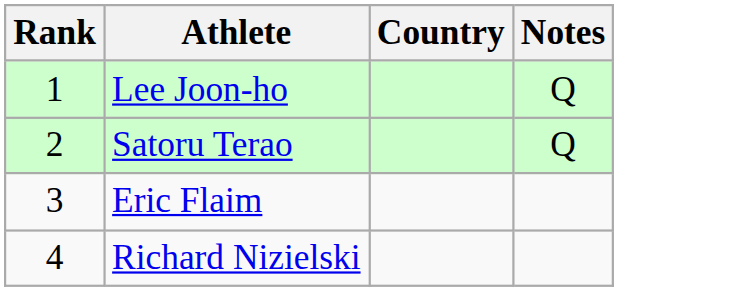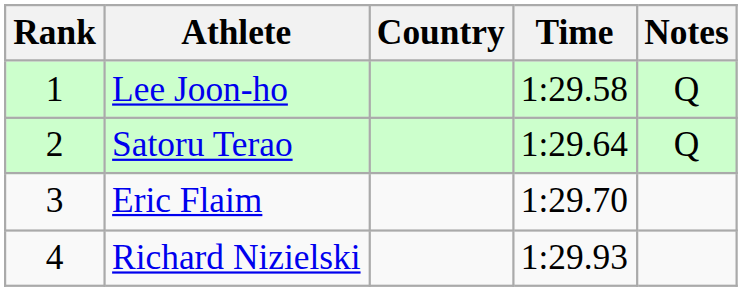 <table class="wikitable" style="text-align:center">
 <tr>
 <th>Rank</th>
 <th>Athlete</th>
 <th>Country</th>
+<th>Time</th>
 <th>Notes</th>
 </tr>
 <tr bgcolor=ccffcc>
 <td>1</td>
 <td align=left><a href='#'>Lee Joon-ho</a></td>
 <td align=left></td>
+<td>1:29.58</td>
 <td>Q </td>
 </tr>
 <tr bgcolor=ccffcc>
 <td>2</td>
 <td align=left><a href='#'>Satoru Terao</a></td>
 <td align=left></td>
+<td>1:29.64</td>
 <td>Q</td>
 </tr>
 <tr>
 <td>3</td>
 <td align=left><a href='#'>Eric Flaim</a></td>
 <td align=left></td>
+<td>1:29.70</td>
 <td></td>
 </tr>
 <tr>
 <td>4</td>
 <td align=left><a href='#'>Richard Nizielski</a></td>
 <td align=left></td>
+<td>1:29.93</td>
 <td></td>
 </tr>
 </table>
